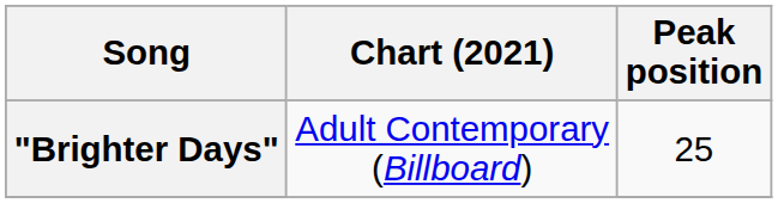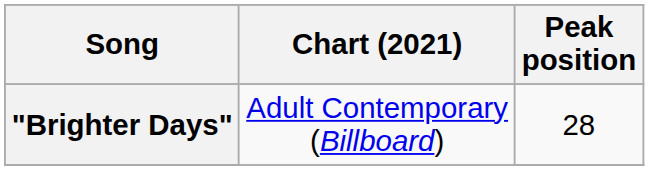 <table class="wikitable sortable plainrowheaders" style="text-align:center">
 <tr>
 <th scope="col">Song</th>
 <th scope="col">Chart (2021)</th>
 <th scope="col">Peak<br>position</th>
 </tr>
 <tr>
 <th scope="row">"Brighter Days"</th>
 <td rowspan="11"><a href='#'>Adult Contemporary</a><br>(<em><a href='#'>Billboard</a></em>)</td>
-<td>25</td>
+<td>28</td>
 </tr>
 <tr>
 </tr>
 </table>
